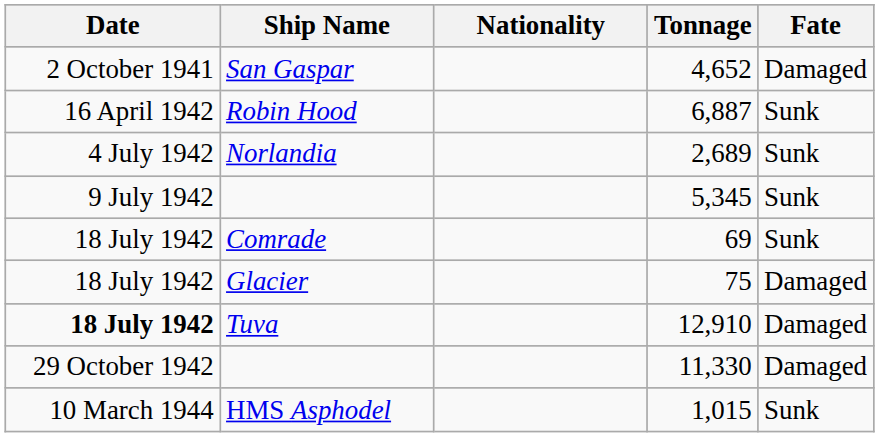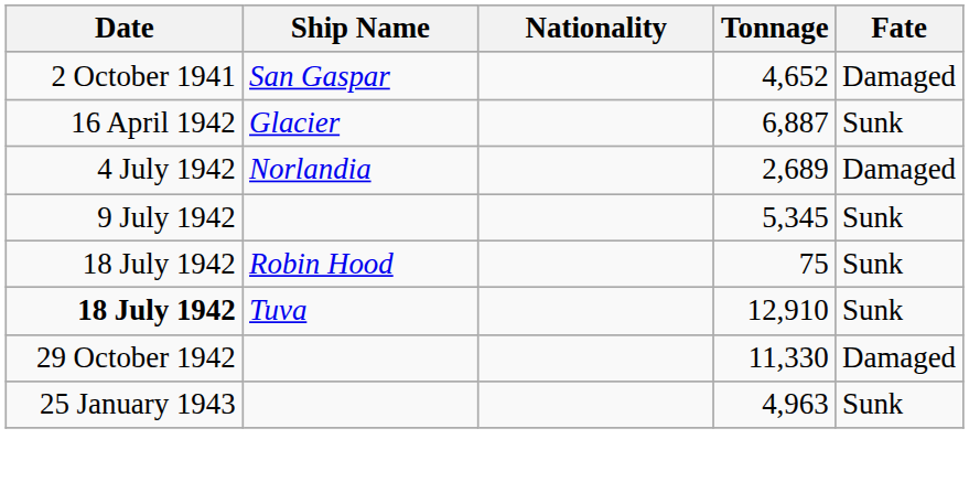 <table class="wikitable sortable" style="margin: 1em auto 1em auto;">
 <tr>
 <th width="120px">Date</th>
 <th width="120px">Ship Name</th>
 <th width="120px">Nationality</th>
 <th width="25px">Tonnage</th>
 <th width="50px">Fate</th>
 </tr>
 <tr>
 <td align="right">2 October 1941</td>
 <td align="left"><a href='#'><em>San Gaspar</em></a></td>
 <td align="left"></td>
 <td align="right">4,652</td>
 <td align="left">Damaged</td>
 </tr>
 <tr>
 <td align="right">16 April 1942</td>
-<td align="left"><a href='#'><em>Robin Hood</em></a></td>
+<td align="left"><a href='#'><em>Glacier</em></a></td>
 <td align="left"></td>
 <td align="right">6,887</td>
 <td align="left">Sunk</td>
 </tr>
 <tr>
 <td align="right">4 July 1942</td>
 <td align="left"><a href='#'><em>Norlandia</em></a></td>
 <td align="left"></td>
 <td align="right">2,689</td>
-<td align="left">Sunk</td>
+<td align="left">Damaged</td>
 </tr>
 <tr>
 <td align="right">9 July 1942</td>
 <td align="left"></td>
 <td align="left"></td>
 <td align="right">5,345</td>
 <td align="left">Sunk</td>
 </tr>
 <tr>
 <td align="right">18 July 1942</td>
-<td align="left"><a href='#'><em>Comrade</em></a></td>
-<td align="left"></td>
-<td align="right">69</td>
-<td align="left">Sunk</td>
-</tr>
-<tr>
-<td align="right">18 July 1942</td>
-<td align="left"><a href='#'><em>Glacier</em></a></td>
+<td align="left"><a href='#'><em>Robin Hood</em></a></td>
 <td align="left"></td>
 <td align="right">75</td>
-<td align="left">Damaged</td>
+<td align="left">Sunk</td>
 </tr>
 <tr>
 <td align="right"><strong>18 July 1942</strong></td>
 <td align="left"><a href='#'><em>Tuva</em></a></td>
 <td align="left"></td>
 <td align="right">12,910</td>
-<td align="left">Damaged</td>
+<td align="left">Sunk</td>
 </tr>
 <tr>
 <td align="right">29 October 1942</td>
 <td align="left"></td>
 <td align="left"></td>
 <td align="right">11,330</td>
 <td align="left">Damaged</td>
 </tr>
 <tr>
-<td align="right">10 March 1944</td>
-<td align="left"><a href='#'>HMS <em>Asphodel</em></a></td>
+<td align="right">25 January 1943</td>
 <td align="left"></td>
-<td align="right">1,015</td>
+<td align="left"></td>
+<td align="right">4,963</td>
 <td align="left">Sunk</td>
 </tr>
 </table>
